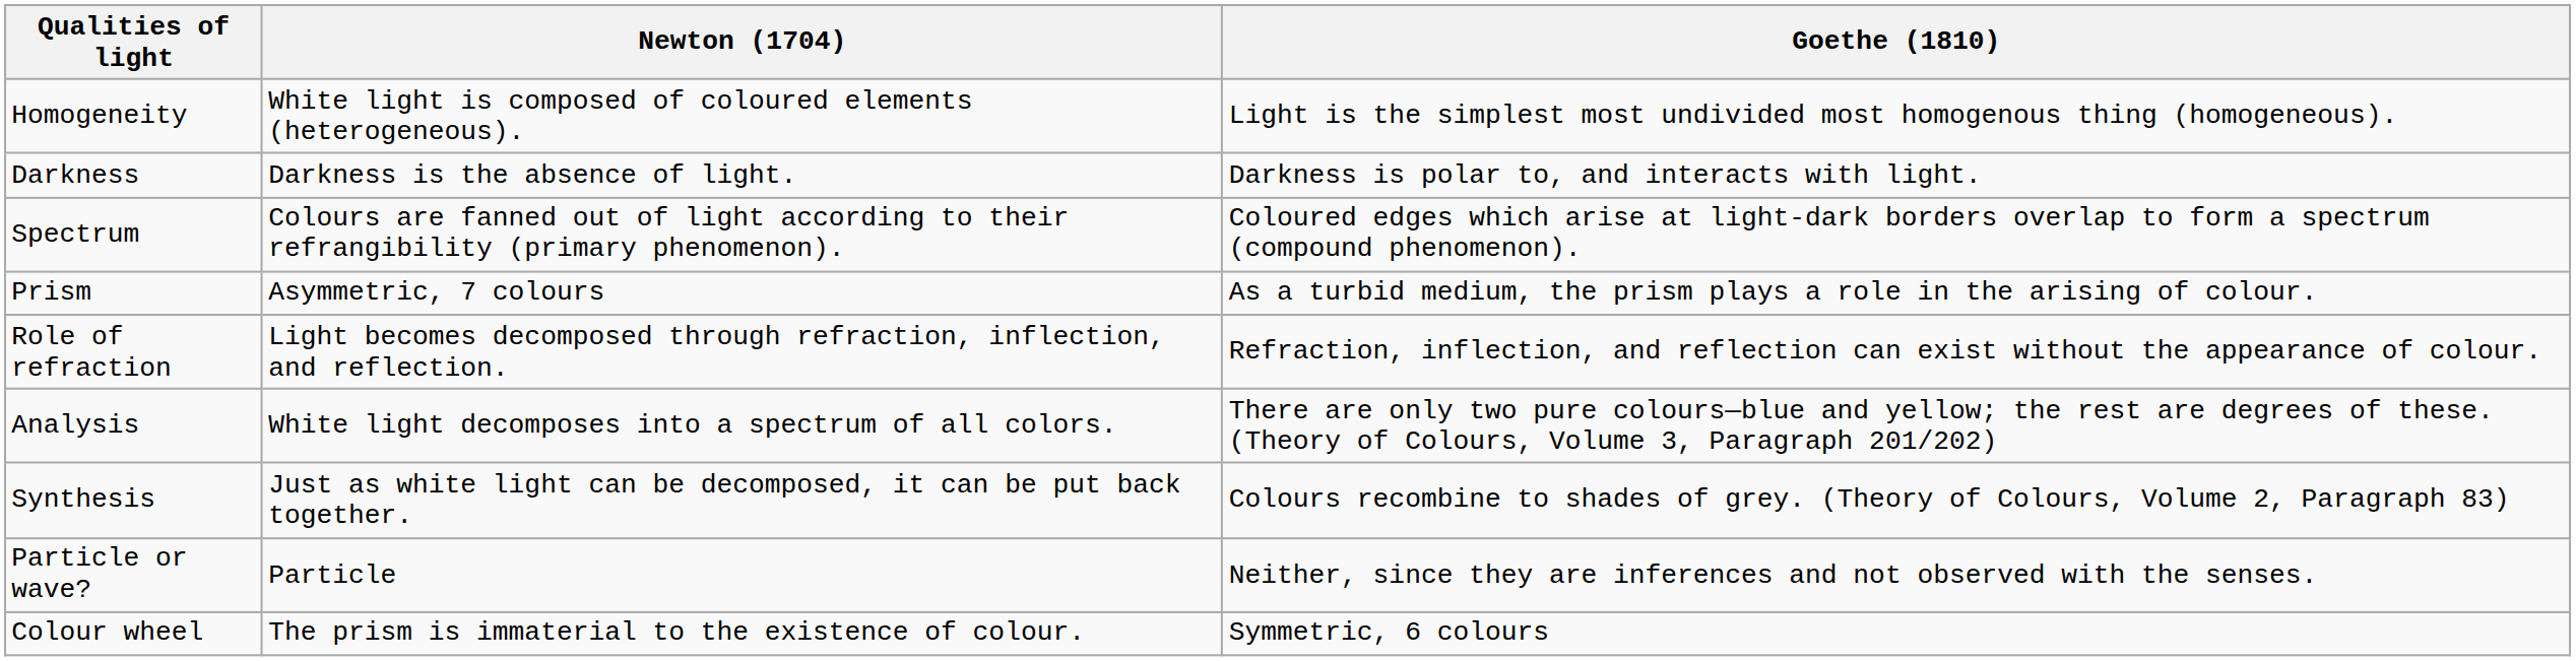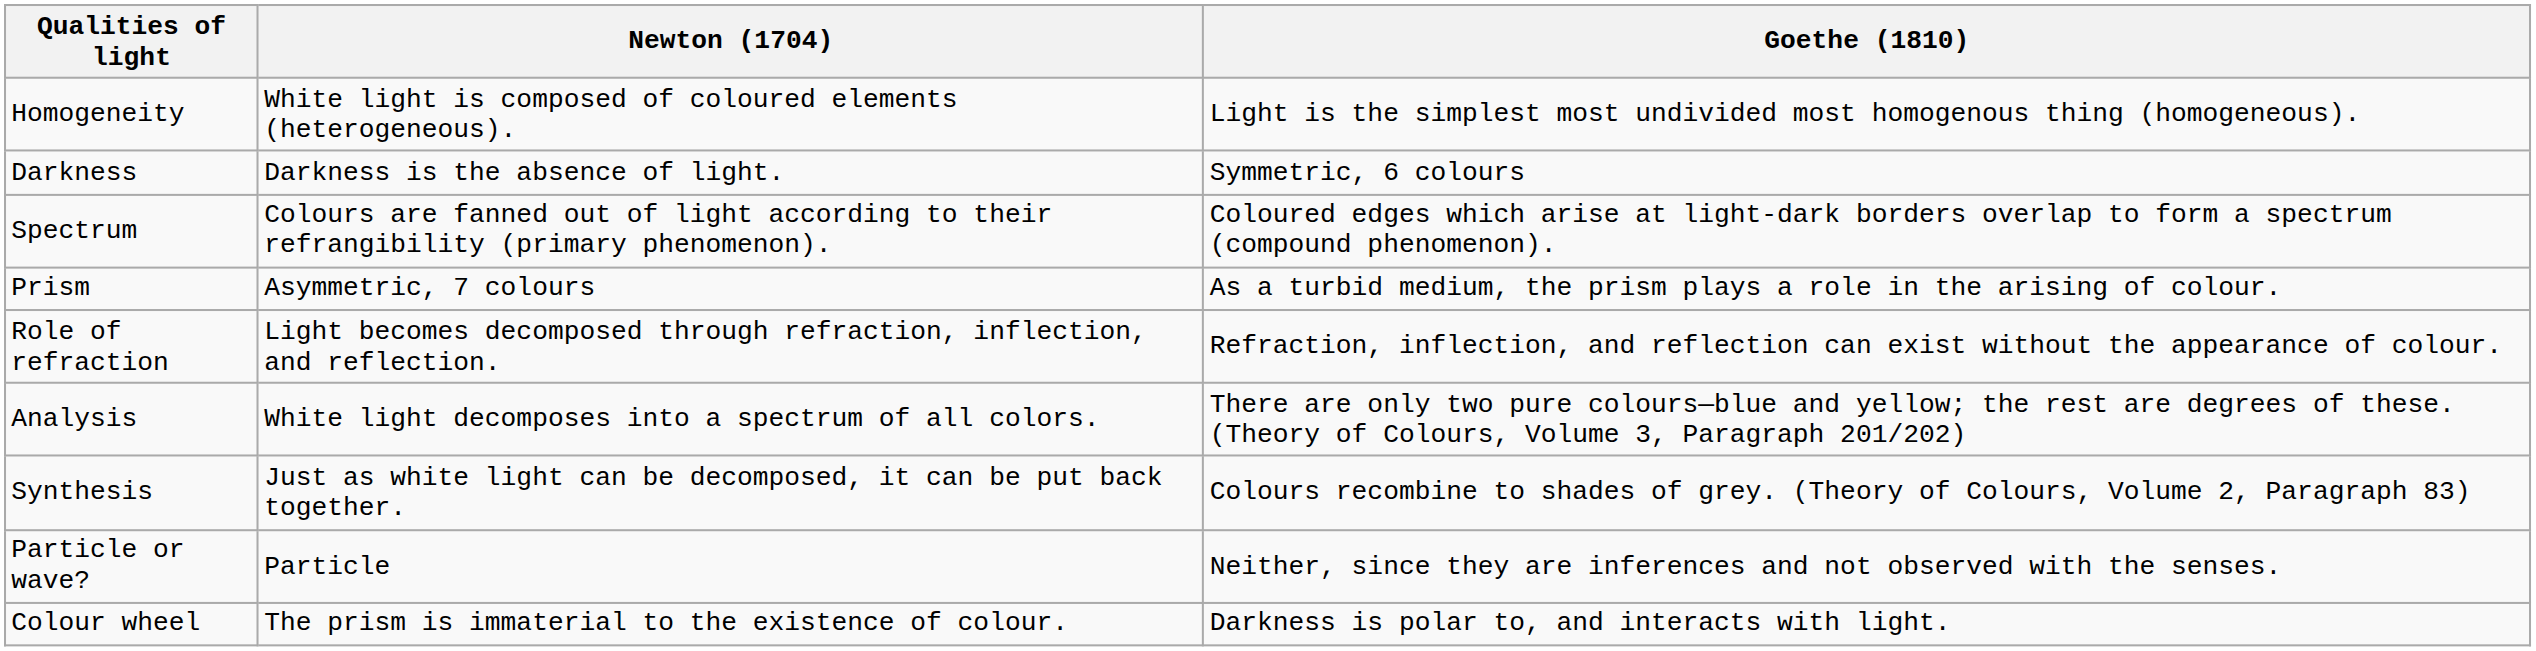 <table class="wikitable">
 <tr>
 <th>Qualities of light</th>
 <th>Newton (1704)</th>
 <th>Goethe (1810)</th>
 </tr>
 <tr>
 <td>Homogeneity</td>
 <td>White light is composed of coloured elements (heterogeneous).</td>
 <td>Light is the simplest most undivided most homogenous thing (homogeneous).</td>
 </tr>
 <tr>
 <td>Darkness</td>
 <td>Darkness is the absence of light.</td>
-<td>Darkness is polar to, and interacts with light.</td>
+<td>Symmetric, 6 colours</td>
 </tr>
 <tr>
 <td>Spectrum</td>
 <td>Colours are fanned out of light according to their refrangibility (primary phenomenon).</td>
 <td>Coloured edges which arise at light-dark borders overlap to form a spectrum (compound phenomenon).</td>
 </tr>
 <tr>
 <td>Prism</td>
 <td>Asymmetric, 7 colours</td>
 <td>As a turbid medium, the prism plays a role in the arising of colour.</td>
 </tr>
 <tr>
 <td>Role of refraction</td>
 <td>Light becomes decomposed through refraction, inflection, and reflection.</td>
 <td>Refraction, inflection, and reflection can exist without the appearance of colour.</td>
 </tr>
 <tr>
 <td>Analysis</td>
 <td>White light decomposes into a spectrum of all colors.</td>
 <td>There are only two pure colours—blue and yellow; the rest are degrees of these. (Theory of Colours, Volume 3, Paragraph 201/202)</td>
 </tr>
 <tr>
 <td>Synthesis</td>
 <td>Just as white light can be decomposed, it can be put back together.</td>
 <td>Colours recombine to shades of grey. (Theory of Colours, Volume 2, Paragraph 83)</td>
 </tr>
 <tr>
 <td>Particle or wave?</td>
 <td>Particle</td>
 <td>Neither, since they are inferences and not observed with the senses.</td>
 </tr>
 <tr>
 <td>Colour wheel</td>
 <td>The prism is immaterial to the existence of colour.</td>
-<td>Symmetric, 6 colours</td>
+<td>Darkness is polar to, and interacts with light.</td>
 </tr>
 </table>
